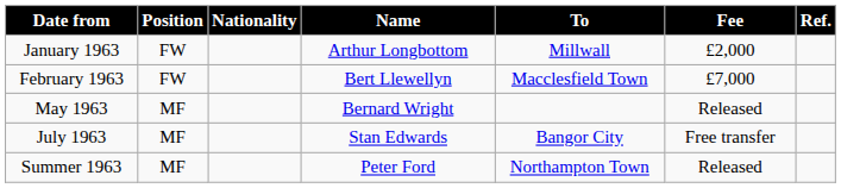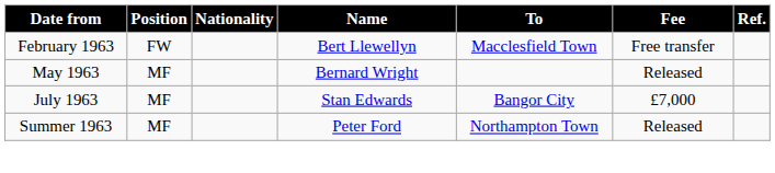 <table class="wikitable" style="text-align:center; font-size:90%; ">
 <tr>
 <th style="background:#000000; color:white; width:100px;">Date from</th>
 <th style="background:#000000; color:white; width:50px;">Position</th>
 <th style="background:#000000; color:white; width:50px;">Nationality</th>
 <th style="background:#000000; color:white; width:150px;">Name</th>
 <th style="background:#000000; color:white; width:130px;">To</th>
 <th style="background:#000000; color:white; width:100px;">Fee</th>
 <th style="background:#000000; color:white; width:25px;">Ref.</th>
 </tr>
 <tr>
-<td>January 1963</td>
-<td>FW</td>
-<td></td>
-<td><a href='#'>Arthur Longbottom</a></td>
-<td><a href='#'>Millwall</a></td>
-<td>£2,000</td>
-<td></td>
-</tr>
-<tr>
 <td>February 1963</td>
 <td>FW</td>
 <td></td>
 <td><a href='#'>Bert Llewellyn</a></td>
 <td><a href='#'>Macclesfield Town</a></td>
-<td>£7,000</td>
+<td>Free transfer</td>
 <td></td>
 </tr>
 <tr>
 <td>May 1963</td>
 <td>MF</td>
 <td></td>
 <td><a href='#'>Bernard Wright</a></td>
 <td></td>
 <td>Released</td>
 <td></td>
 </tr>
 <tr>
 <td>July 1963</td>
 <td>MF</td>
 <td></td>
 <td><a href='#'>Stan Edwards</a></td>
 <td> <a href='#'>Bangor City</a></td>
-<td>Free transfer</td>
+<td>£7,000</td>
 <td></td>
 </tr>
 <tr>
 <td>Summer 1963</td>
 <td>MF</td>
 <td></td>
 <td><a href='#'>Peter Ford</a></td>
 <td><a href='#'>Northampton Town</a></td>
 <td>Released</td>
 <td></td>
 </tr>
 </table>
